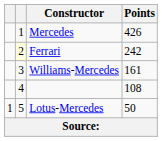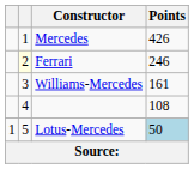 <table class="wikitable" style="font-size: 85%;">
 <tr>
 <th></th>
 <th></th>
 <th>Constructor</th>
 <th>Points</th>
 </tr>
 <tr>
 <td align="left"></td>
 <td align="center">1</td>
 <td> <a href='#'>Mercedes</a></td>
 <td align="left">426</td>
 </tr>
 <tr>
 <td align="left"></td>
 <td align="center" style="background: lightyellow;">2</td>
 <td> <a href='#'>Ferrari</a></td>
-<td align="left">242</td>
+<td align="left">246</td>
 </tr>
 <tr>
 <td align="left"></td>
 <td align="center">3</td>
 <td> <a href='#'>Williams</a>-<a href='#'>Mercedes</a></td>
 <td align="left">161</td>
 </tr>
 <tr>
 <td align="left"></td>
 <td align="center">4</td>
 <td></td>
 <td align="left">108</td>
 </tr>
 <tr>
 <td align="left"> 1</td>
 <td align="center">5</td>
 <td> <a href='#'>Lotus</a>-<a href='#'>Mercedes</a></td>
-<td align="left">50</td>
+<td align="left" style="background: lightblue;">50</td>
 </tr>
 <tr>
 <th colspan=4>Source:</th>
 </tr>
 </table>
